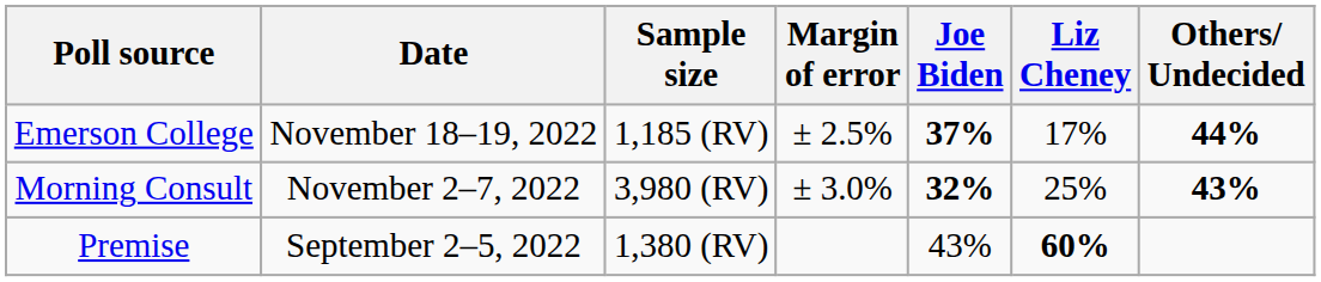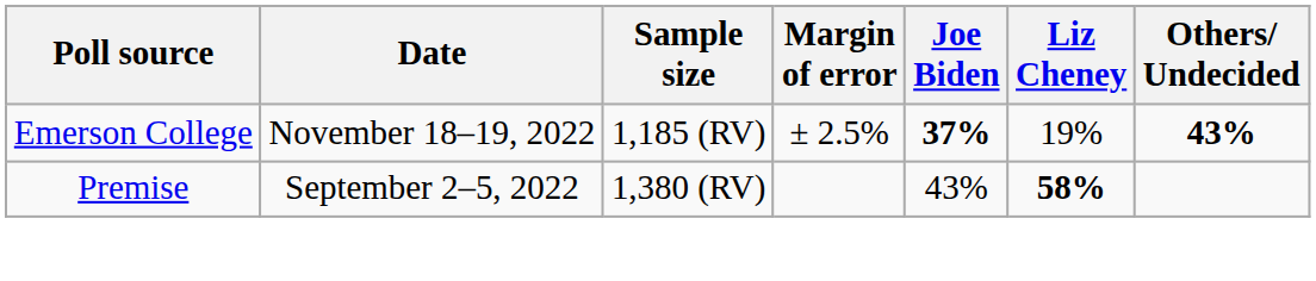 <table class="wikitable sortable mw-datatable" style="text-align:center;font-size:90%;line-height:17px">
 <tr>
 <th>Poll source</th>
 <th>Date</th>
 <th>Sample<br>size</th>
 <th>Margin<br>of error</th>
 <th class="unsortable"><a href='#'>Joe<br>Biden</a><br><small></small></th>
 <th class="unsortable"><a href='#'>Liz<br>Cheney</a><br><small></small></th>
 <th class="unsortable">Others/<br>Undecided</th>
 </tr>
 <tr>
 <td><a href='#'>Emerson College</a></td>
 <td data-sort-value="2022-11-17">November 18–19, 2022</td>
 <td>1,185 (RV)</td>
 <td>± 2.5%</td>
 <td><strong>37%</strong></td>
-<td>17%</td>
-<td><strong>44%</strong></td>
-</tr>
-<tr>
-<td><a href='#'>Morning Consult</a></td>
-<td data-sort-value="2022-11-07">November 2–7, 2022</td>
-<td>3,980 (RV)</td>
-<td>± 3.0%</td>
-<td><strong>32%</strong></td>
-<td>25%</td>
+<td>19%</td>
 <td><strong>43%</strong></td>
 </tr>
 <tr>
 <td><a href='#'>Premise</a></td>
 <td data-sort-value="2022-09-05">September 2–5, 2022</td>
 <td>1,380 (RV)</td>
 <td></td>
 <td>43%</td>
-<td><strong>60%</strong></td>
+<td><strong>58%</strong></td>
 <td></td>
 </tr>
 </table>
